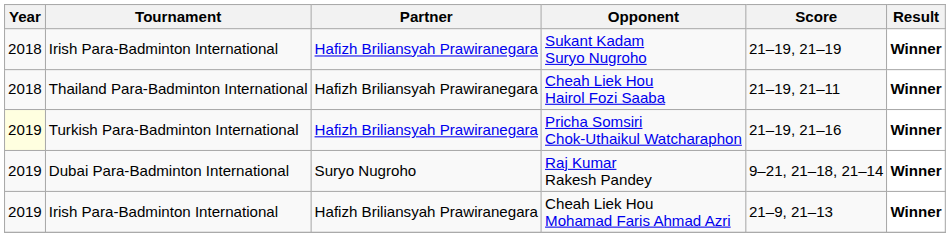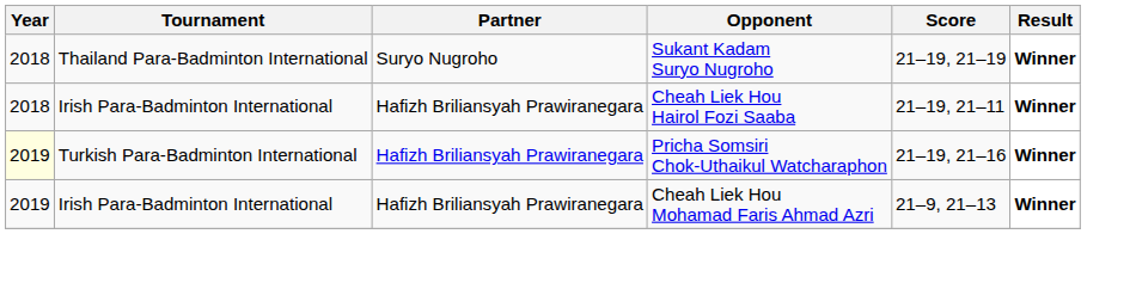 <table class="sortable wikitable" style="font-size: 90%;">
 <tr>
 <th>Year</th>
 <th>Tournament</th>
 <th>Partner</th>
 <th>Opponent</th>
 <th>Score</th>
 <th>Result</th>
 </tr>
 <tr>
 <td align="center">2018</td>
-<td align="left">Irish Para-Badminton International</td>
-<td align="left"> <a href='#'>Hafizh Briliansyah Prawiranegara</a></td>
+<td align="left">Thailand Para-Badminton International</td>
+<td align="left"> Suryo Nugroho</td>
 <td align="left"> <a href='#'>Sukant Kadam</a> <br>  <a href='#'>Suryo Nugroho</a></td>
 <td align="left">21–19, 21–19</td>
 <td style="text-align:left; background:white"> <strong>Winner</strong></td>
 </tr>
 <tr>
 <td align="center">2018</td>
-<td align="left">Thailand Para-Badminton International</td>
+<td align="left">Irish Para-Badminton International</td>
 <td align="left"> Hafizh Briliansyah Prawiranegara</td>
 <td align="left"> <a href='#'>Cheah Liek Hou</a> <br>  <a href='#'>Hairol Fozi Saaba</a></td>
 <td align="left">21–19, 21–11</td>
 <td style="text-align:left; background:white"> <strong>Winner</strong></td>
 </tr>
 <tr>
 <td align="center" style="background: lightyellow;">2019</td>
 <td align="left">Turkish Para-Badminton International</td>
 <td align="left"> <a href='#'>Hafizh Briliansyah Prawiranegara</a></td>
 <td align="left"> <a href='#'>Pricha Somsiri</a> <br>  <a href='#'>Chok-Uthaikul Watcharaphon</a></td>
 <td align="left">21–19, 21–16</td>
 <td style="text-align:left; background:white"> <strong>Winner</strong></td>
 </tr>
 <tr>
 <td align="center">2019</td>
-<td align="left">Dubai Para-Badminton International</td>
-<td align="left"> Suryo Nugroho</td>
-<td align="left"> <a href='#'>Raj Kumar</a><br>  Rakesh Pandey</td>
-<td align="left">9–21, 21–18, 21–14</td>
-<td style="text-align:left; background:white"> <strong>Winner</strong></td>
-</tr>
-<tr>
-<td align="center">2019</td>
 <td align="left">Irish Para-Badminton International</td>
 <td align="left"> Hafizh Briliansyah Prawiranegara</td>
 <td align="left"> Cheah Liek Hou<br>  <a href='#'>Mohamad Faris Ahmad Azri</a></td>
 <td align="left">21–9, 21–13</td>
 <td style="text-align:left; background:white"> <strong>Winner</strong></td>
 </tr>
 <tr>
 </tr>
 </table>
